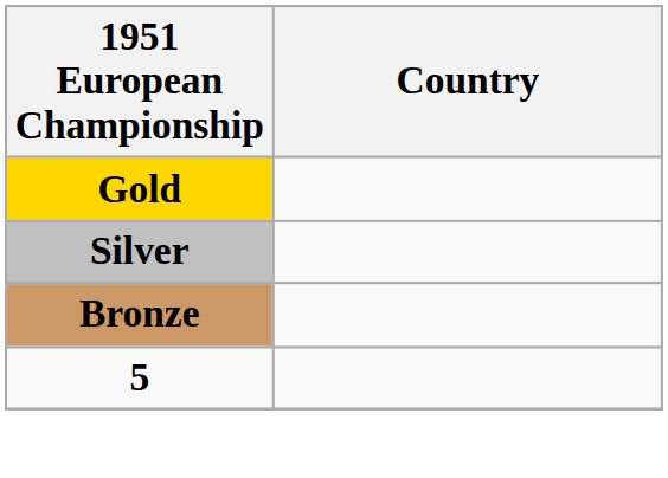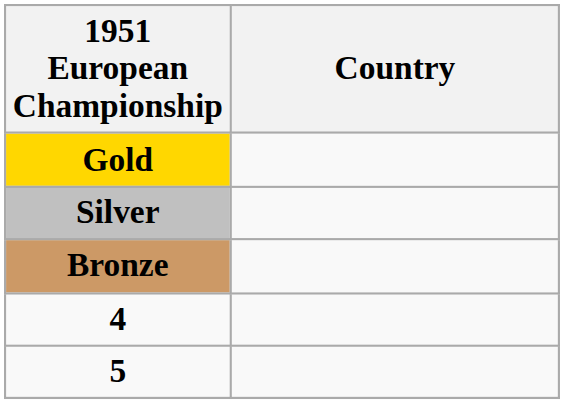 <table class="wikitable">
 <tr>
 <th width=75px>1951 European Championship</th>
 <th width=150px>Country</th>
 </tr>
 <tr>
 <td bgcolor="gold" align=center><strong>Gold</strong></td>
 <td></td>
 </tr>
 <tr>
 <td bgcolor="silver" align=center><strong>Silver</strong></td>
 <td></td>
 </tr>
 <tr>
 <td bgcolor="cc9966" align=center><strong>Bronze</strong></td>
 <td></td>
 </tr>
 <tr>
+<td align=center><strong>4</strong></td>
+<td></td>
+</tr>
+<tr>
 <td align=center><strong>5</strong></td>
 <td></td>
 </tr>
 <tr>
 </tr>
 </table>
